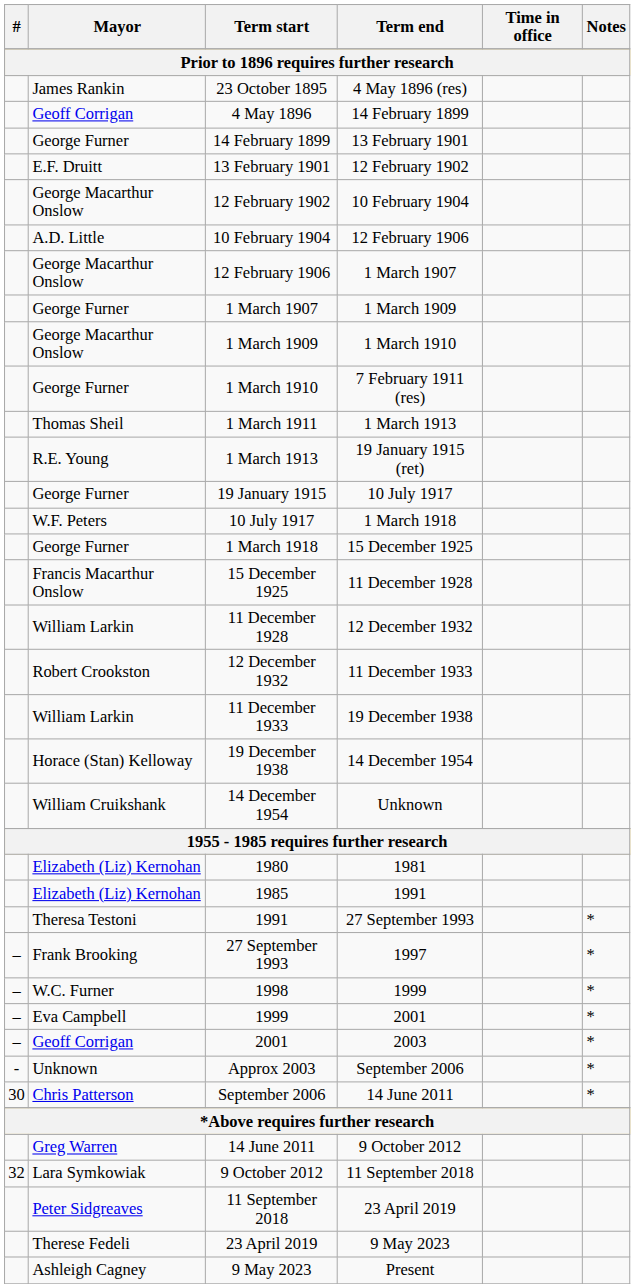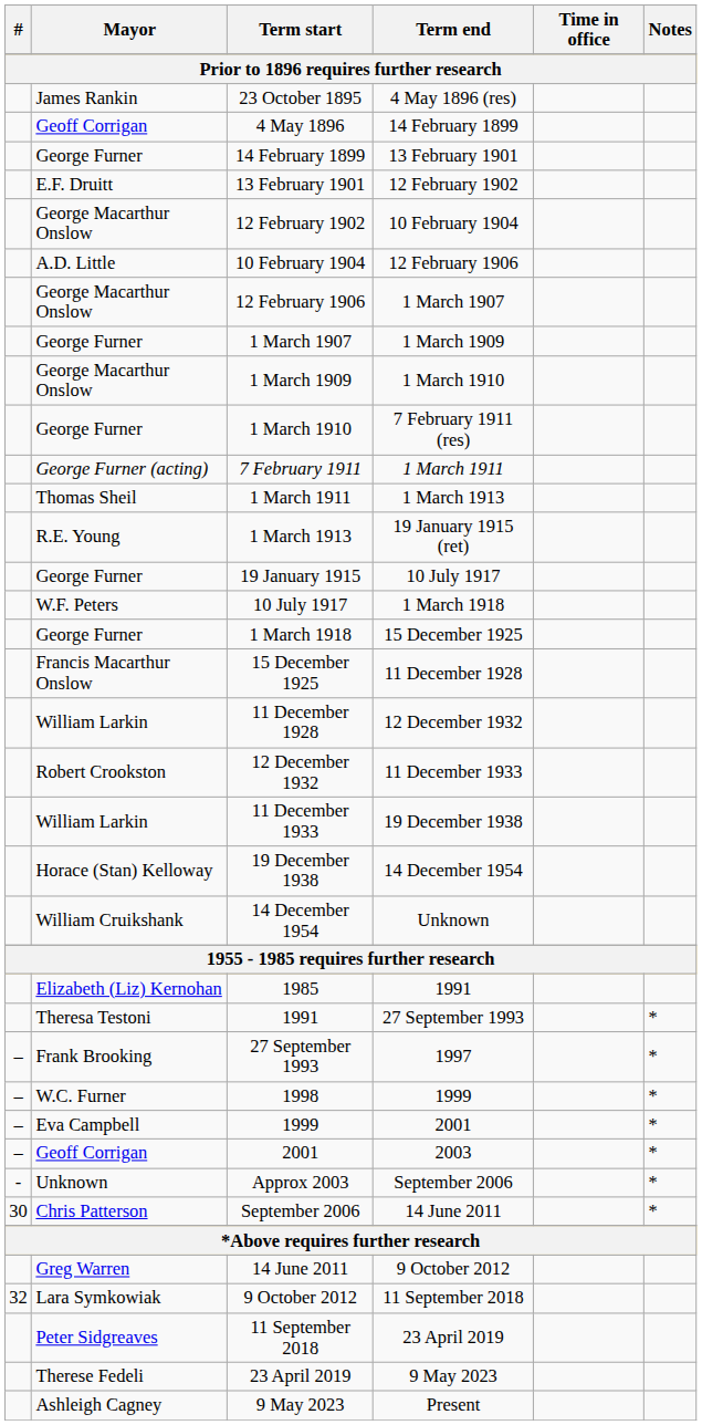 <table class="wikitable sortable">
 <tr>
 <th>#</th>
 <th>Mayor</th>
 <th>Term start</th>
 <th>Term end</th>
 <th>Time in office</th>
 <th>Notes</th>
 </tr>
 <tr>
 </tr>
 <tr bgcolor="#FFCC33">
 <th colspan="6">Prior to 1896 requires further research</th>
 </tr>
 <tr>
 <td align=center></td>
 <td>James Rankin</td>
 <td align=center>23 October 1895</td>
 <td align=center>4 May 1896 (res)</td>
 <td align=right></td>
 <td></td>
 </tr>
 <tr>
 <td align=center></td>
 <td><a href='#'>Geoff Corrigan</a></td>
 <td align=center>4 May 1896</td>
 <td align=center>14 February 1899</td>
 <td align=right></td>
 <td></td>
 </tr>
 <tr>
 <td align=center></td>
 <td>George Furner</td>
 <td align=center>14 February 1899</td>
 <td align=center>13 February 1901</td>
 <td align=right></td>
 <td></td>
 </tr>
 <tr>
 <td align=center></td>
 <td>E.F. Druitt</td>
 <td align=center>13 February 1901</td>
 <td align=center>12 February 1902</td>
 <td align=right></td>
 <td></td>
 </tr>
 <tr>
 <td align=center></td>
 <td>George Macarthur Onslow</td>
 <td align=center>12 February 1902</td>
 <td align=center>10 February 1904</td>
 <td align=right></td>
 <td></td>
 </tr>
 <tr>
 <td align=center></td>
 <td>A.D. Little</td>
 <td align=center>10 February 1904</td>
 <td align=center>12 February 1906</td>
 <td align=right></td>
 <td></td>
 </tr>
 <tr>
 <td align=center></td>
 <td>George Macarthur Onslow</td>
 <td align=center>12 February 1906</td>
 <td align=center>1 March 1907</td>
 <td align=right></td>
 <td></td>
 </tr>
 <tr>
 <td align=center></td>
 <td>George Furner</td>
 <td align=center>1 March 1907</td>
 <td align=center>1 March 1909</td>
 <td align=right></td>
 <td></td>
 </tr>
 <tr>
 <td align=center></td>
 <td>George Macarthur Onslow</td>
 <td align=center>1 March 1909</td>
 <td align=center>1 March 1910</td>
 <td align=right></td>
 <td></td>
 </tr>
 <tr>
 <td align=center></td>
 <td>George Furner</td>
 <td align=center>1 March 1910</td>
 <td align=center>7 February 1911 (res)</td>
 <td align=right></td>
 <td></td>
 </tr>
 <tr>
 <td align=center></td>
+<td><em>George Furner (acting)</em></td>
+<td align=center><em>7 February 1911</em></td>
+<td align=center><em>1 March 1911</em></td>
+<td align=right><em></em></td>
+<td></td>
+</tr>
+<tr>
+<td align=center></td>
 <td>Thomas Sheil</td>
 <td align=center>1 March 1911</td>
 <td align=center>1 March 1913</td>
 <td align=right></td>
 <td></td>
 </tr>
 <tr>
 <td align=center></td>
 <td>R.E. Young</td>
 <td align=center>1 March 1913</td>
 <td align=center>19 January 1915 (ret)</td>
 <td align=right></td>
 <td></td>
 </tr>
 <tr>
 <td align=center></td>
 <td>George Furner</td>
 <td align=center>19 January 1915</td>
 <td align=center>10 July 1917</td>
 <td align=right></td>
 <td></td>
 </tr>
 <tr>
 <td align=center></td>
 <td>W.F. Peters</td>
 <td align=center>10 July 1917</td>
 <td align=center>1 March 1918</td>
 <td align=right></td>
 <td></td>
 </tr>
 <tr>
 <td align=center></td>
 <td>George Furner</td>
 <td align=center>1 March 1918</td>
 <td align=center>15 December 1925</td>
 <td align=right></td>
 <td></td>
 </tr>
 <tr>
 <td align=center></td>
 <td>Francis Macarthur Onslow</td>
 <td align=center>15 December 1925</td>
 <td align=center>11 December 1928</td>
 <td align=right></td>
 <td></td>
 </tr>
 <tr>
 <td align=center></td>
 <td>William Larkin</td>
 <td align=center>11 December 1928</td>
 <td align=center>12 December 1932</td>
 <td align=right></td>
 <td></td>
 </tr>
 <tr>
 <td align=center></td>
 <td>Robert Crookston</td>
 <td align=center>12 December 1932</td>
 <td align=center>11 December 1933</td>
 <td align=right></td>
 <td></td>
 </tr>
 <tr>
 <td align=center></td>
 <td>William Larkin</td>
 <td align=center>11 December 1933</td>
 <td align=center>19 December 1938</td>
 <td align=right></td>
 <td></td>
 </tr>
 <tr>
 <td align=center></td>
 <td>Horace (Stan) Kelloway</td>
 <td align=center>19 December 1938</td>
 <td align=center>14 December 1954</td>
 <td align=right></td>
 <td></td>
 </tr>
 <tr>
 <td align=center></td>
 <td>William Cruikshank</td>
 <td align=center>14 December 1954</td>
 <td align=center>Unknown</td>
 <td align=right></td>
 <td></td>
 </tr>
 <tr>
 </tr>
 <tr bgcolor="#FFCC33">
 <th colspan="6">1955 - 1985 requires further research</th>
-</tr>
-<tr>
-<td align=center></td>
-<td><a href='#'>Elizabeth (Liz) Kernohan</a></td>
-<td align=center>1980</td>
-<td align=center>1981</td>
-<td align=right></td>
-<td></td>
 </tr>
 <tr>
 <td align=center></td>
 <td><a href='#'>Elizabeth (Liz) Kernohan</a></td>
 <td align=center>1985</td>
 <td align=center>1991</td>
 <td align=right></td>
 <td></td>
 </tr>
 <tr>
 <td align=center></td>
 <td>Theresa Testoni</td>
 <td align=center>1991</td>
 <td align=center>27 September 1993</td>
 <td align=right></td>
 <td>*</td>
 </tr>
 <tr>
 <td align=center>–</td>
 <td>Frank Brooking</td>
 <td align=center>27 September 1993</td>
 <td align=center>1997</td>
 <td align=right></td>
 <td>*</td>
 </tr>
 <tr>
 <td align=center>–</td>
 <td>W.C. Furner</td>
 <td align=center>1998</td>
 <td align=center>1999</td>
 <td align=right></td>
 <td>*</td>
 </tr>
 <tr>
 <td align=center>–</td>
 <td>Eva Campbell</td>
 <td align=center>1999</td>
 <td align=center>2001</td>
 <td align=right></td>
 <td>*</td>
 </tr>
 <tr>
 <td align=center>–</td>
 <td><a href='#'>Geoff Corrigan</a></td>
 <td align=center>2001</td>
 <td align=center>2003</td>
 <td align=right></td>
 <td>*</td>
 </tr>
 <tr>
 <td align=center>-</td>
 <td>Unknown</td>
 <td align=center>Approx 2003</td>
 <td align=center>September 2006</td>
 <td align=right></td>
 <td>*</td>
 </tr>
 <tr>
 <td align=center>30</td>
 <td><a href='#'>Chris Patterson</a></td>
 <td align=center>September 2006</td>
 <td align=center>14 June 2011</td>
 <td align=right></td>
 <td>*</td>
 </tr>
 <tr>
 </tr>
 <tr bgcolor="#FFCC33">
 <th colspan="6">*Above requires further research</th>
 </tr>
 <tr>
 <td align=center></td>
 <td><a href='#'>Greg Warren</a></td>
 <td align=center>14 June 2011</td>
 <td align=center>9 October 2012</td>
 <td align=right></td>
 <td></td>
 </tr>
 <tr>
 <td align=center>32</td>
 <td>Lara Symkowiak</td>
 <td align=center>9 October 2012</td>
 <td align=center>11 September 2018</td>
 <td align=right></td>
 <td></td>
 </tr>
 <tr>
 <td align=center></td>
 <td><a href='#'>Peter Sidgreaves</a></td>
 <td align=center>11 September 2018</td>
 <td align=center>23 April 2019</td>
 <td align=right></td>
 <td></td>
 </tr>
 <tr>
 <td align=center></td>
 <td>Therese Fedeli</td>
 <td align=center>23 April 2019</td>
 <td align=center>9 May 2023</td>
 <td align=right></td>
 <td></td>
 </tr>
 <tr>
 <td align=center></td>
 <td>Ashleigh Cagney</td>
 <td align=center>9 May 2023</td>
 <td align=center>Present</td>
 <td align=right></td>
 <td></td>
 </tr>
 </table>
